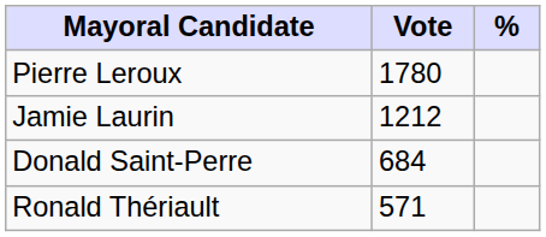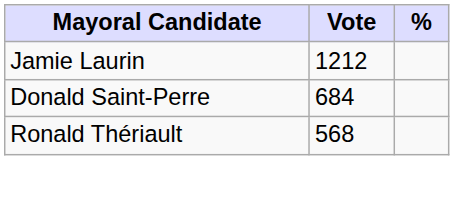 <table class="wikitable">
 <tr>
 <th style="background:#ddf; width:200px;">Mayoral Candidate</th>
 <th style="background:#ddf; width:50px;">Vote</th>
 <th style="background:#ddf; width:30px;">%</th>
-</tr>
-<tr>
-<td> Pierre Leroux</td>
-<td>1780</td>
-<td></td>
 </tr>
 <tr>
 <td>Jamie Laurin</td>
 <td>1212</td>
 <td></td>
 </tr>
 <tr>
 <td>Donald Saint-Perre</td>
 <td>684</td>
 <td></td>
 </tr>
 <tr>
 <td>Ronald Thériault</td>
-<td>571</td>
+<td>568</td>
 <td></td>
 </tr>
 </table>
